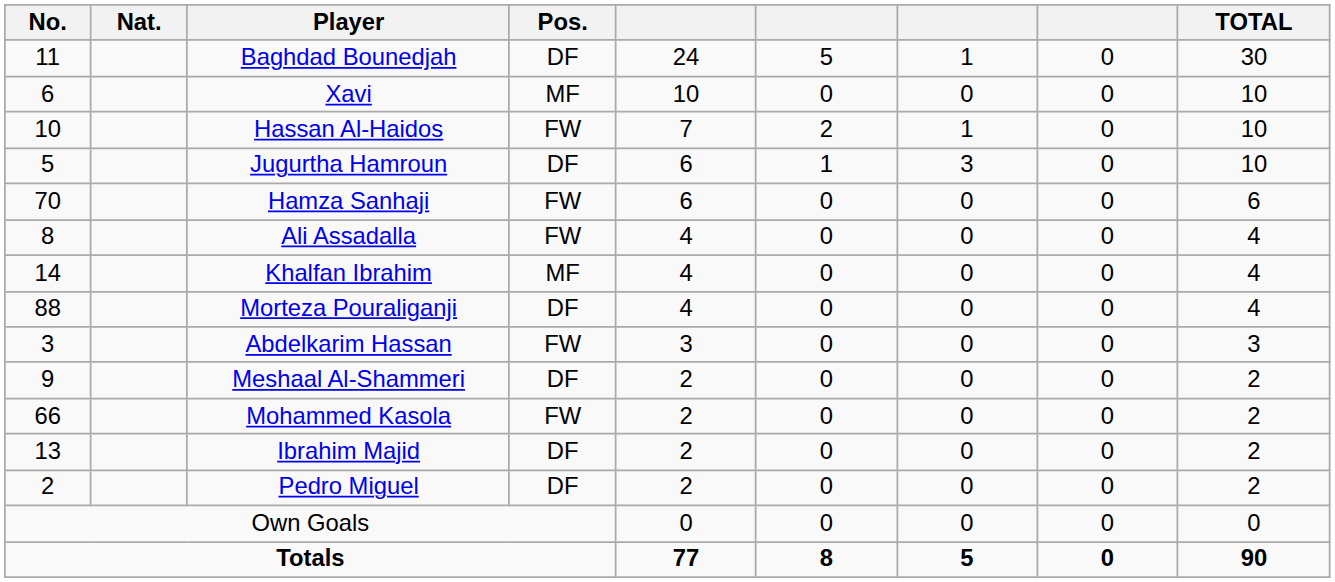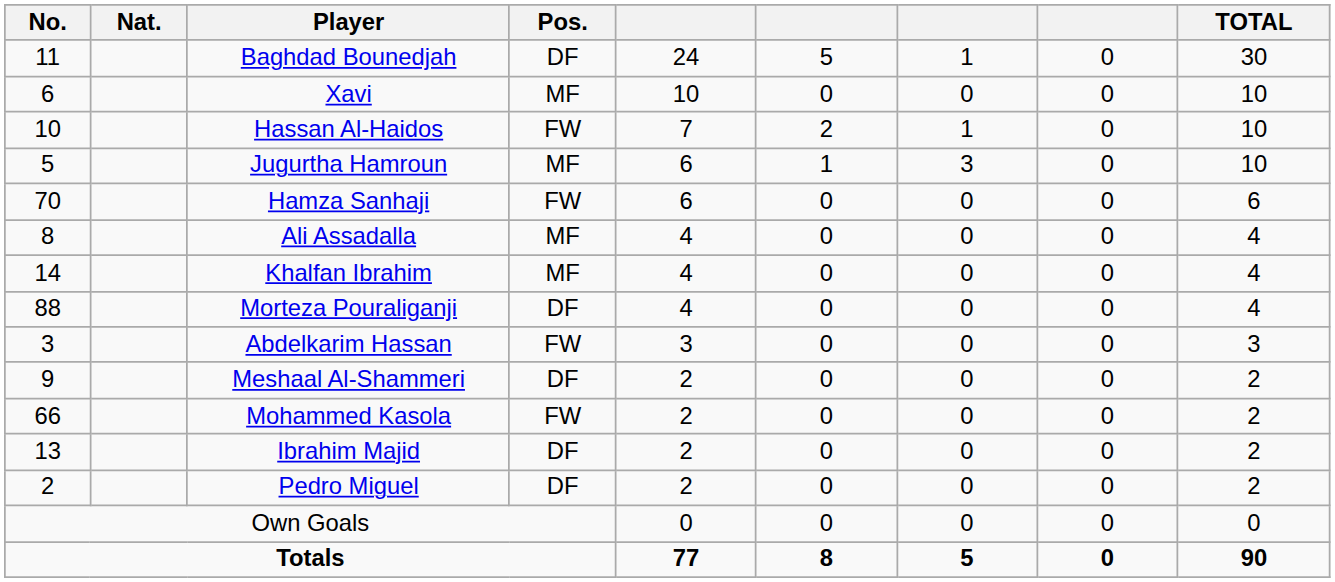 <table class="wikitable sortable alternance"  style="font-size:85%; text-align:center; line-height:14px; width:60%;">
 <tr>
 <th width=10>No.</th>
 <th width=10>Nat.</th>
 <th width=100>Player</th>
 <th width=10>Pos.</th>
 <th width=40></th>
 <th width=40></th>
 <th width=40></th>
 <th width=40></th>
 <th width=40>TOTAL</th>
 </tr>
 <tr>
 <td>11</td>
 <td></td>
 <td><a href='#'>Baghdad Bounedjah</a></td>
 <td>DF</td>
 <td>24</td>
 <td>5</td>
 <td>1</td>
 <td>0</td>
 <td>30</td>
 </tr>
 <tr>
 <td>6</td>
 <td></td>
 <td><a href='#'>Xavi</a></td>
 <td>MF</td>
 <td>10</td>
 <td>0</td>
 <td>0</td>
 <td>0</td>
 <td>10</td>
 </tr>
 <tr>
 <td>10</td>
 <td></td>
 <td><a href='#'>Hassan Al-Haidos</a></td>
 <td>FW</td>
 <td>7</td>
 <td>2</td>
 <td>1</td>
 <td>0</td>
 <td>10</td>
 </tr>
 <tr>
 <td>5</td>
 <td></td>
 <td><a href='#'>Jugurtha Hamroun</a></td>
-<td>DF</td>
+<td>MF</td>
 <td>6</td>
 <td>1</td>
 <td>3</td>
 <td>0</td>
 <td>10</td>
 </tr>
 <tr>
 <td>70</td>
 <td></td>
 <td><a href='#'>Hamza Sanhaji</a></td>
 <td>FW</td>
 <td>6</td>
 <td>0</td>
 <td>0</td>
 <td>0</td>
 <td>6</td>
 </tr>
 <tr>
 <td>8</td>
 <td></td>
 <td><a href='#'>Ali Assadalla</a></td>
-<td>FW</td>
+<td>MF</td>
 <td>4</td>
 <td>0</td>
 <td>0</td>
 <td>0</td>
 <td>4</td>
 </tr>
 <tr>
 <td>14</td>
 <td></td>
 <td><a href='#'>Khalfan Ibrahim</a></td>
 <td>MF</td>
 <td>4</td>
 <td>0</td>
 <td>0</td>
 <td>0</td>
 <td>4</td>
 </tr>
 <tr>
 <td>88</td>
 <td></td>
 <td><a href='#'>Morteza Pouraliganji</a></td>
 <td>DF</td>
 <td>4</td>
 <td>0</td>
 <td>0</td>
 <td>0</td>
 <td>4</td>
 </tr>
 <tr>
 <td>3</td>
 <td></td>
 <td><a href='#'>Abdelkarim Hassan</a></td>
 <td>FW</td>
 <td>3</td>
 <td>0</td>
 <td>0</td>
 <td>0</td>
 <td>3</td>
 </tr>
 <tr>
 <td>9</td>
 <td></td>
 <td><a href='#'>Meshaal Al-Shammeri</a></td>
 <td>DF</td>
 <td>2</td>
 <td>0</td>
 <td>0</td>
 <td>0</td>
 <td>2</td>
 </tr>
 <tr>
 <td>66</td>
 <td></td>
 <td><a href='#'>Mohammed Kasola</a></td>
 <td>FW</td>
 <td>2</td>
 <td>0</td>
 <td>0</td>
 <td>0</td>
 <td>2</td>
 </tr>
 <tr>
 <td>13</td>
 <td></td>
 <td><a href='#'>Ibrahim Majid</a></td>
 <td>DF</td>
 <td>2</td>
 <td>0</td>
 <td>0</td>
 <td>0</td>
 <td>2</td>
 </tr>
 <tr>
 <td>2</td>
 <td></td>
 <td><a href='#'>Pedro Miguel</a></td>
 <td>DF</td>
 <td>2</td>
 <td>0</td>
 <td>0</td>
 <td>0</td>
 <td>2</td>
 </tr>
 <tr class="sortbottom">
 <td colspan="4">Own Goals</td>
 <td>0</td>
 <td>0</td>
 <td>0</td>
 <td>0</td>
 <td>0</td>
 </tr>
 <tr class="sortbottom">
 <td colspan="4"><strong>Totals</strong></td>
 <td><strong>77</strong></td>
 <td><strong>8</strong></td>
 <td><strong>5</strong></td>
 <td><strong>0</strong></td>
 <td><strong>90</strong></td>
 </tr>
 </table>
